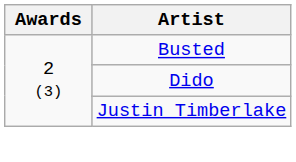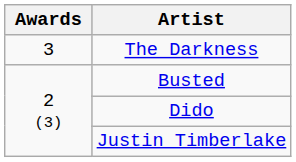 <table class="wikitable" rowspan="2" style="text-align:center;">
 <tr>
 <th scope="col" style="width:55px;">Awards</th>
 <th scope="col" style="text-align:center;">Artist</th>
+</tr>
+<tr>
+<td>3</td>
+<td><a href='#'>The Darkness</a></td>
 </tr>
 <tr>
 <td rowspan="3">2<br><small>(3)</small></td>
 <td><a href='#'>Busted</a></td>
 </tr>
 <tr>
 <td><a href='#'>Dido</a></td>
 </tr>
 <tr>
 <td><a href='#'>Justin Timberlake</a></td>
 </tr>
 </table>
